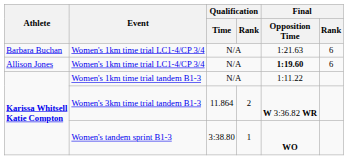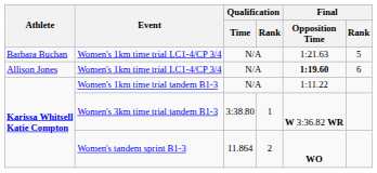 <table class=wikitable style="font-size:90%">
 <tr>
 <th rowspan="2">Athlete</th>
 <th rowspan="2">Event</th>
 <th colspan="2">Qualification</th>
 <th colspan="2">Final</th>
 </tr>
 <tr>
 <th>Time</th>
 <th>Rank</th>
 <th>Opposition<br>Time</th>
 <th>Rank</th>
 </tr>
 <tr>
 <td><a href='#'>Barbara Buchan</a></td>
 <td><a href='#'>Women's 1km time trial LC1-4/CP 3/4</a></td>
 <td style="text-align:center;" colspan="2">N/A</td>
 <td style="text-align:center;">1:21.63</td>
-<td style="text-align:center;">6</td>
+<td style="text-align:center;">5</td>
 </tr>
 <tr>
 <td><a href='#'>Allison Jones</a></td>
 <td><a href='#'>Women's 1km time trial LC1-4/CP 3/4</a></td>
 <td style="text-align:center;" colspan="2">N/A</td>
 <td style="text-align:center;"><strong>1:19.60</strong></td>
 <td style="text-align:center;">6</td>
 </tr>
 <tr>
 <td rowspan="3"><strong><a href='#'>Karissa Whitsell</a></strong><br> <strong><a href='#'>Katie Compton</a></strong></td>
 <td><a href='#'>Women's 1km time trial tandem B1-3</a></td>
 <td style="text-align:center;" colspan="2">N/A</td>
 <td style="text-align:center;">1:11.22</td>
 <td style="text-align:center;"></td>
 </tr>
 <tr>
 <td><a href='#'>Women's 3km time trial tandem B1-3</a></td>
-<td style="text-align:center;">11.864</td>
-<td style="text-align:center;">2</td>
+<td style="text-align:center;">3:38.80</td>
+<td style="text-align:center;">1</td>
 <td style="text-align:center;"><br>  <br> <strong>W</strong> 3:36.82 <strong>WR</strong></td>
 <td style="text-align:center;"></td>
 </tr>
 <tr>
 <td><a href='#'>Women's tandem sprint B1-3</a></td>
-<td style="text-align:center;">3:38.80</td>
-<td style="text-align:center;">1</td>
+<td style="text-align:center;">11.864</td>
+<td style="text-align:center;">2</td>
 <td style="text-align:center;"><br>  <br> <strong>WO</strong></td>
 <td style="text-align:center;"></td>
 </tr>
 </table>
